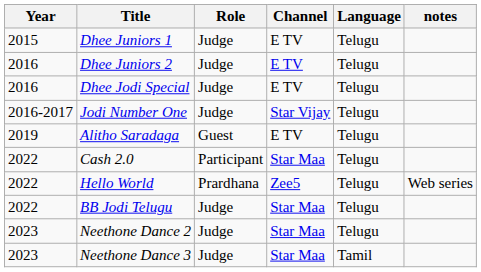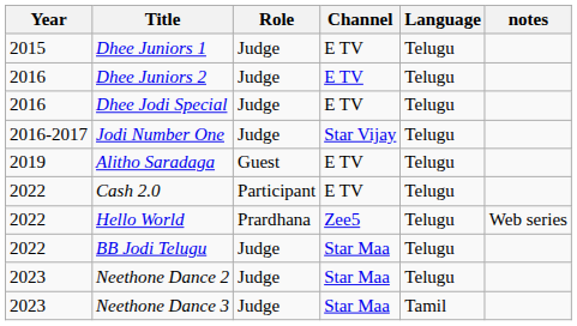 <table class="wikitable sortable">
 <tr>
 <th scope="col">Year</th>
 <th scope="col">Title</th>
 <th scope="col">Role</th>
 <th scope="col">Channel</th>
 <th scope="col" class="unsortable">Language</th>
 <th scope="col">notes</th>
 </tr>
 <tr>
 <td>2015</td>
 <td><em><a href='#'>Dhee Juniors 1</a></em></td>
 <td>Judge</td>
 <td>E TV</td>
 <td>Telugu</td>
 <td></td>
 </tr>
 <tr>
 <td>2016</td>
 <td><em><a href='#'>Dhee Juniors 2</a></em></td>
 <td>Judge</td>
 <td><a href='#'>E TV</a></td>
 <td>Telugu</td>
 <td></td>
 </tr>
 <tr>
 <td>2016</td>
 <td><em><a href='#'>Dhee Jodi Special</a></em></td>
 <td>Judge</td>
 <td>E TV</td>
 <td>Telugu</td>
 <td></td>
 </tr>
 <tr>
 <td>2016-2017</td>
 <td><em><a href='#'>Jodi Number One</a></em></td>
 <td>Judge</td>
 <td><a href='#'>Star Vijay</a></td>
 <td>Telugu</td>
 <td></td>
 </tr>
 <tr>
 <td>2019</td>
 <td><em><a href='#'>Alitho Saradaga</a></em></td>
 <td>Guest</td>
 <td>E TV</td>
 <td>Telugu</td>
 <td></td>
 </tr>
 <tr>
 <td>2022</td>
 <td><em>Cash 2.0</em></td>
 <td>Participant</td>
-<td><a href='#'>Star Maa</a></td>
+<td>E TV</td>
 <td>Telugu</td>
 <td></td>
 </tr>
 <tr>
 <td>2022</td>
 <td><a href='#'><em>Hello World</em></a></td>
 <td>Prardhana</td>
 <td><a href='#'>Zee5</a></td>
 <td>Telugu</td>
 <td>Web series</td>
 </tr>
 <tr>
 <td>2022</td>
 <td><a href='#'><em>BB Jodi Telugu</em></a></td>
 <td>Judge</td>
 <td><a href='#'>Star Maa</a></td>
 <td>Telugu</td>
 <td></td>
 </tr>
 <tr>
 <td>2023</td>
 <td><em>Neethone Dance 2</em></td>
 <td>Judge</td>
 <td><a href='#'>Star Maa</a></td>
 <td>Telugu</td>
 <td></td>
 </tr>
 <tr>
 <td>2023</td>
 <td><em>Neethone Dance 3</em></td>
 <td>Judge</td>
 <td><a href='#'>Star Maa</a></td>
 <td>Tamil</td>
 <td></td>
 </tr>
 </table>
